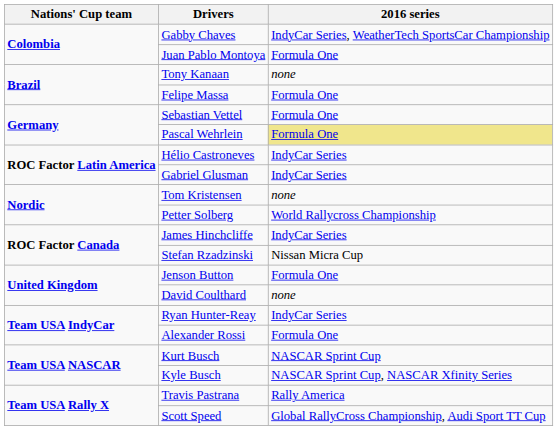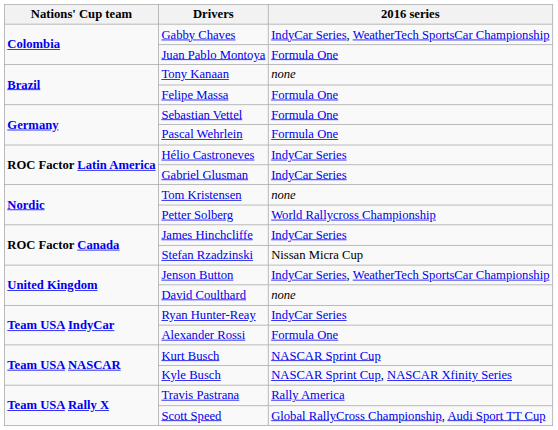 <table class="wikitable">
 <tr>
 <th>Nations' Cup team</th>
 <th>Drivers</th>
 <th>2016 series</th>
 </tr>
 <tr>
 <td rowspan=2><strong><a href='#'>Colombia</a></strong></td>
 <td> <a href='#'>Gabby Chaves</a></td>
 <td><a href='#'>IndyCar Series</a>, <a href='#'>WeatherTech SportsCar Championship</a></td>
 </tr>
 <tr>
 <td> <a href='#'>Juan Pablo Montoya</a></td>
 <td><a href='#'>Formula One</a></td>
 </tr>
 <tr>
 <td rowspan=2><strong><a href='#'>Brazil</a></strong></td>
 <td> <a href='#'>Tony Kanaan</a></td>
 <td><em>none</em></td>
 </tr>
 <tr>
 <td> <a href='#'>Felipe Massa</a></td>
 <td><a href='#'>Formula One</a></td>
 </tr>
 <tr>
 <td rowspan=2><strong><a href='#'>Germany</a></strong></td>
 <td> <a href='#'>Sebastian Vettel</a></td>
 <td><a href='#'>Formula One</a></td>
 </tr>
 <tr>
 <td> <a href='#'>Pascal Wehrlein</a></td>
-<td style="background: khaki;"><a href='#'>Formula One</a></td>
+<td><a href='#'>Formula One</a></td>
 </tr>
 <tr>
 <td rowspan=2><strong>ROC Factor <a href='#'>Latin America</a></strong></td>
 <td> <a href='#'>Hélio Castroneves</a></td>
 <td><a href='#'>IndyCar Series</a></td>
 </tr>
 <tr>
 <td> <a href='#'>Gabriel Glusman</a></td>
 <td><a href='#'>IndyCar Series</a></td>
 </tr>
 <tr>
 <td rowspan=2><strong><a href='#'>Nordic</a></strong></td>
 <td> <a href='#'>Tom Kristensen</a></td>
 <td><em>none</em></td>
 </tr>
 <tr>
 <td> <a href='#'>Petter Solberg</a></td>
 <td><a href='#'>World Rallycross Championship</a></td>
 </tr>
 <tr>
 <td rowspan=2><strong>ROC Factor <a href='#'>Canada</a></strong></td>
 <td> <a href='#'>James Hinchcliffe</a></td>
 <td><a href='#'>IndyCar Series</a></td>
 </tr>
 <tr>
 <td> <a href='#'>Stefan Rzadzinski</a></td>
 <td>Nissan Micra Cup</td>
 </tr>
 <tr>
 <td rowspan=2><strong><a href='#'>United Kingdom</a></strong></td>
 <td> <a href='#'>Jenson Button</a></td>
-<td><a href='#'>Formula One</a></td>
+<td><a href='#'>IndyCar Series</a>, <a href='#'>WeatherTech SportsCar Championship</a></td>
 </tr>
 <tr>
 <td> <a href='#'>David Coulthard</a></td>
 <td><em>none</em></td>
 </tr>
 <tr>
 <td rowspan=2><strong><a href='#'>Team USA</a> <a href='#'>IndyCar</a></strong></td>
 <td> <a href='#'>Ryan Hunter-Reay</a></td>
 <td><a href='#'>IndyCar Series</a></td>
 </tr>
 <tr>
 <td> <a href='#'>Alexander Rossi</a></td>
 <td><a href='#'>Formula One</a></td>
 </tr>
 <tr>
 <td rowspan=2><strong><a href='#'>Team USA</a> <a href='#'>NASCAR</a></strong></td>
 <td> <a href='#'>Kurt Busch</a></td>
 <td><a href='#'>NASCAR Sprint Cup</a></td>
 </tr>
 <tr>
 <td> <a href='#'>Kyle Busch</a></td>
 <td><a href='#'>NASCAR Sprint Cup</a>, <a href='#'>NASCAR Xfinity Series</a></td>
 </tr>
 <tr>
 <td rowspan=2><strong><a href='#'>Team USA</a> <a href='#'>Rally X</a></strong></td>
 <td> <a href='#'>Travis Pastrana</a></td>
 <td><a href='#'>Rally America</a></td>
 </tr>
 <tr>
 <td> <a href='#'>Scott Speed</a></td>
 <td><a href='#'>Global RallyCross Championship</a>, <a href='#'>Audi Sport TT Cup</a></td>
 </tr>
 </table>
